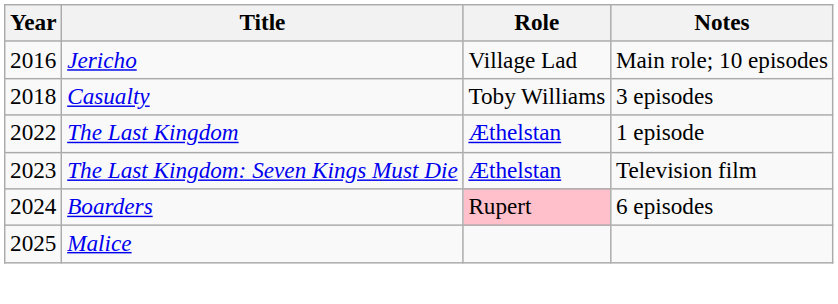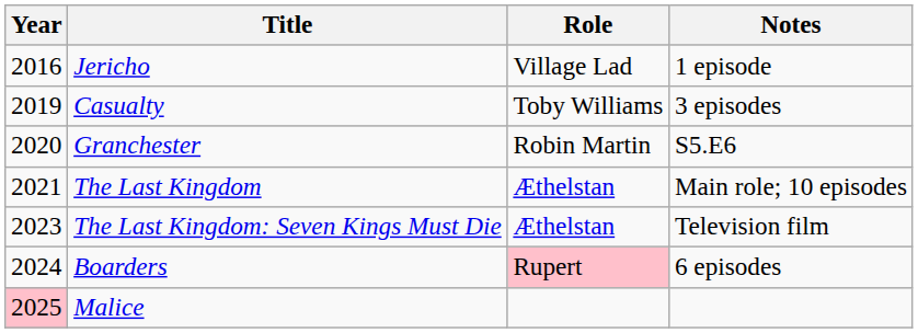 <table class="wikitable">
 <tr>
 <th>Year</th>
 <th>Title</th>
 <th>Role</th>
 <th>Notes</th>
 </tr>
 <tr>
 <td>2016</td>
 <td><em><a href='#'>Jericho</a></em></td>
 <td>Village Lad</td>
-<td>Main role; 10 episodes</td>
+<td>1 episode</td>
 </tr>
 <tr>
-<td>2018</td>
+<td>2019</td>
 <td><em><a href='#'>Casualty</a></em></td>
 <td>Toby Williams</td>
 <td>3 episodes</td>
 </tr>
 <tr>
-<td>2022</td>
+<td>2020</td>
+<td><em><a href='#'>Granchester</a></em></td>
+<td>Robin Martin</td>
+<td>S5.E6</td>
+</tr>
+<tr>
+<td>2021</td>
 <td><em><a href='#'>The Last Kingdom</a></em></td>
 <td><a href='#'>Æthelstan</a></td>
-<td>1 episode</td>
+<td>Main role; 10 episodes</td>
 </tr>
 <tr>
 <td>2023</td>
 <td><em><a href='#'>The Last Kingdom: Seven Kings Must Die</a></em></td>
 <td><a href='#'>Æthelstan</a></td>
 <td>Television film</td>
 </tr>
 <tr>
 <td>2024</td>
 <td><a href='#'><em>Boarders</em></a></td>
 <td style="background: pink;">Rupert</td>
 <td>6 episodes</td>
 </tr>
 <tr>
-<td>2025</td>
+<td style="background: pink;">2025</td>
 <td><em><a href='#'>Malice</a></em></td>
 <td></td>
 </tr>
 </table>
